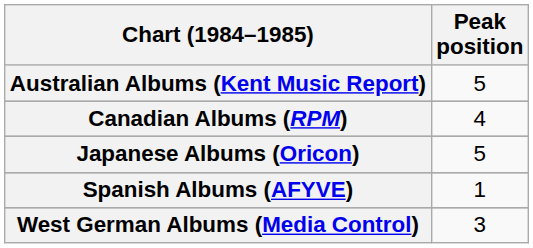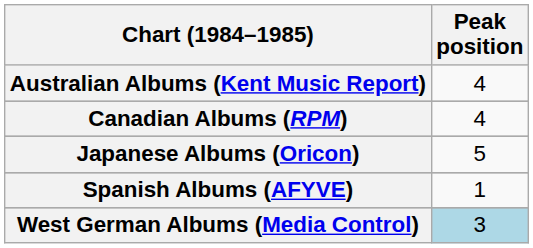 <table class="wikitable sortable plainrowheaders" style="text-align:center">
 <tr>
 <th scope="col">Chart (1984–1985)</th>
 <th>Peak<br>position</th>
 </tr>
 <tr>
 <th scope="row">Australian Albums (<a href='#'>Kent Music Report</a>)</th>
-<td>5</td>
+<td>4</td>
 </tr>
 <tr>
 </tr>
 <tr>
 <th scope="row">Canadian Albums (<em><a href='#'>RPM</a></em>)</th>
 <td>4</td>
 </tr>
 <tr>
 </tr>
 <tr>
 <th scope="row">Japanese Albums (<a href='#'>Oricon</a>)</th>
 <td>5</td>
 </tr>
 <tr>
 </tr>
 <tr>
 </tr>
 <tr>
 <th scope="row">Spanish Albums (<a href='#'>AFYVE</a>)</th>
 <td>1</td>
 </tr>
 <tr>
 </tr>
 <tr>
 </tr>
 <tr>
 </tr>
 <tr>
 </tr>
 <tr>
 <th scope="row">West German Albums (<a href='#'>Media Control</a>)</th>
-<td>3</td>
+<td style="background: lightblue;">3</td>
 </tr>
 </table>
